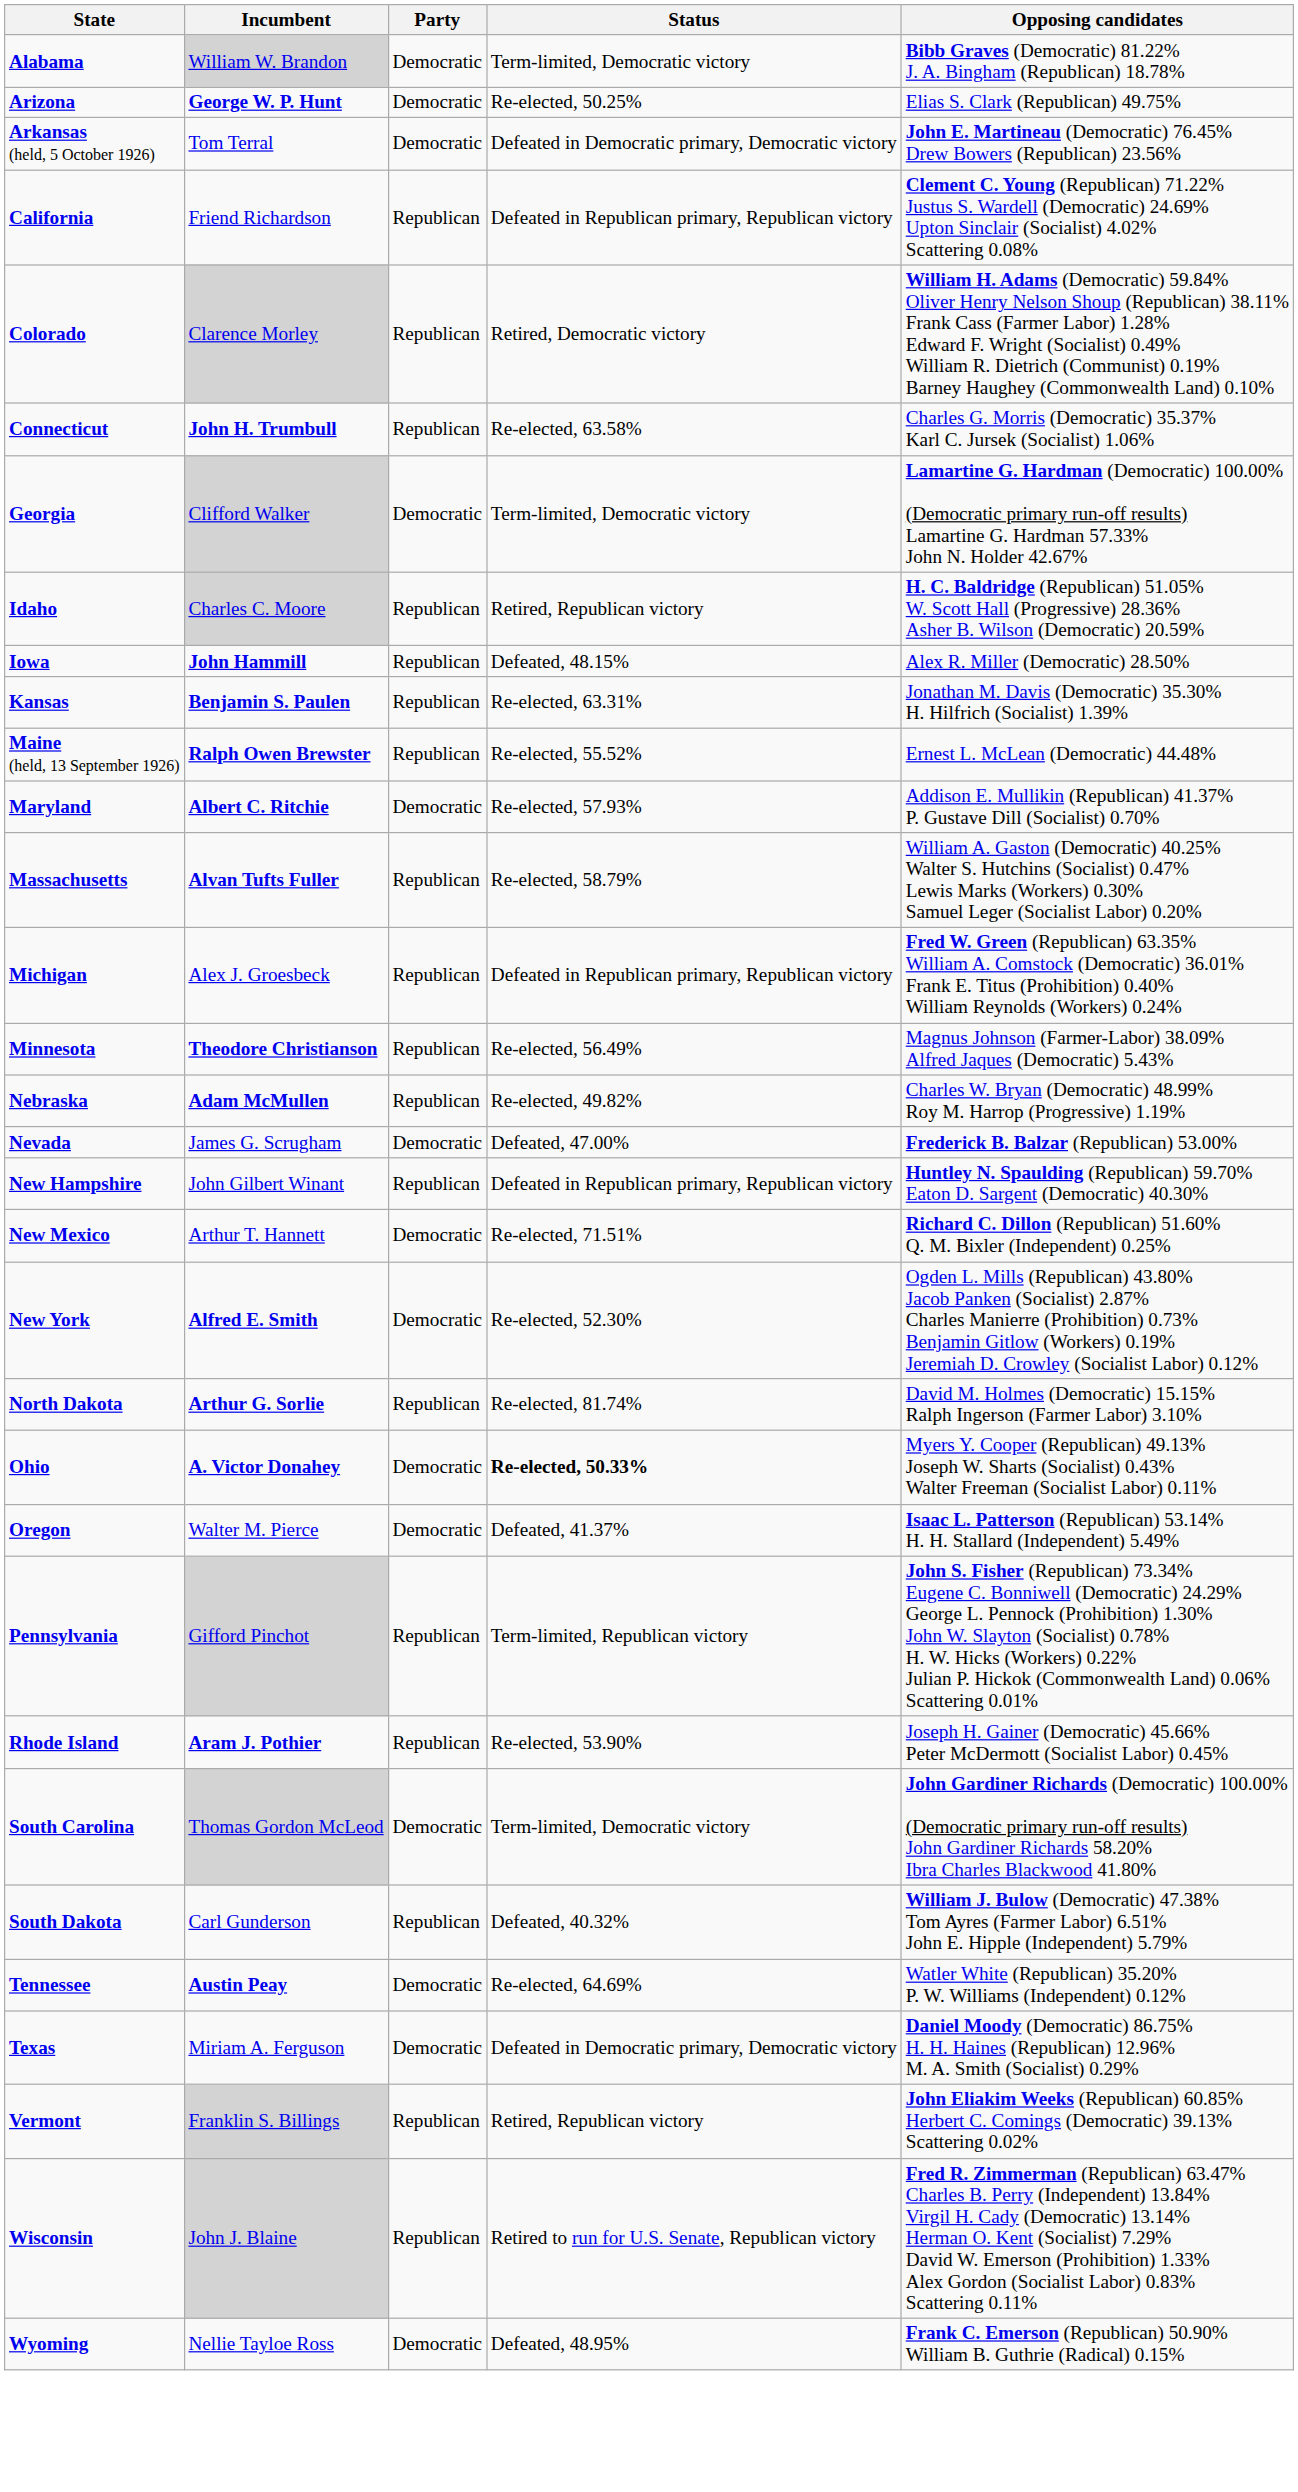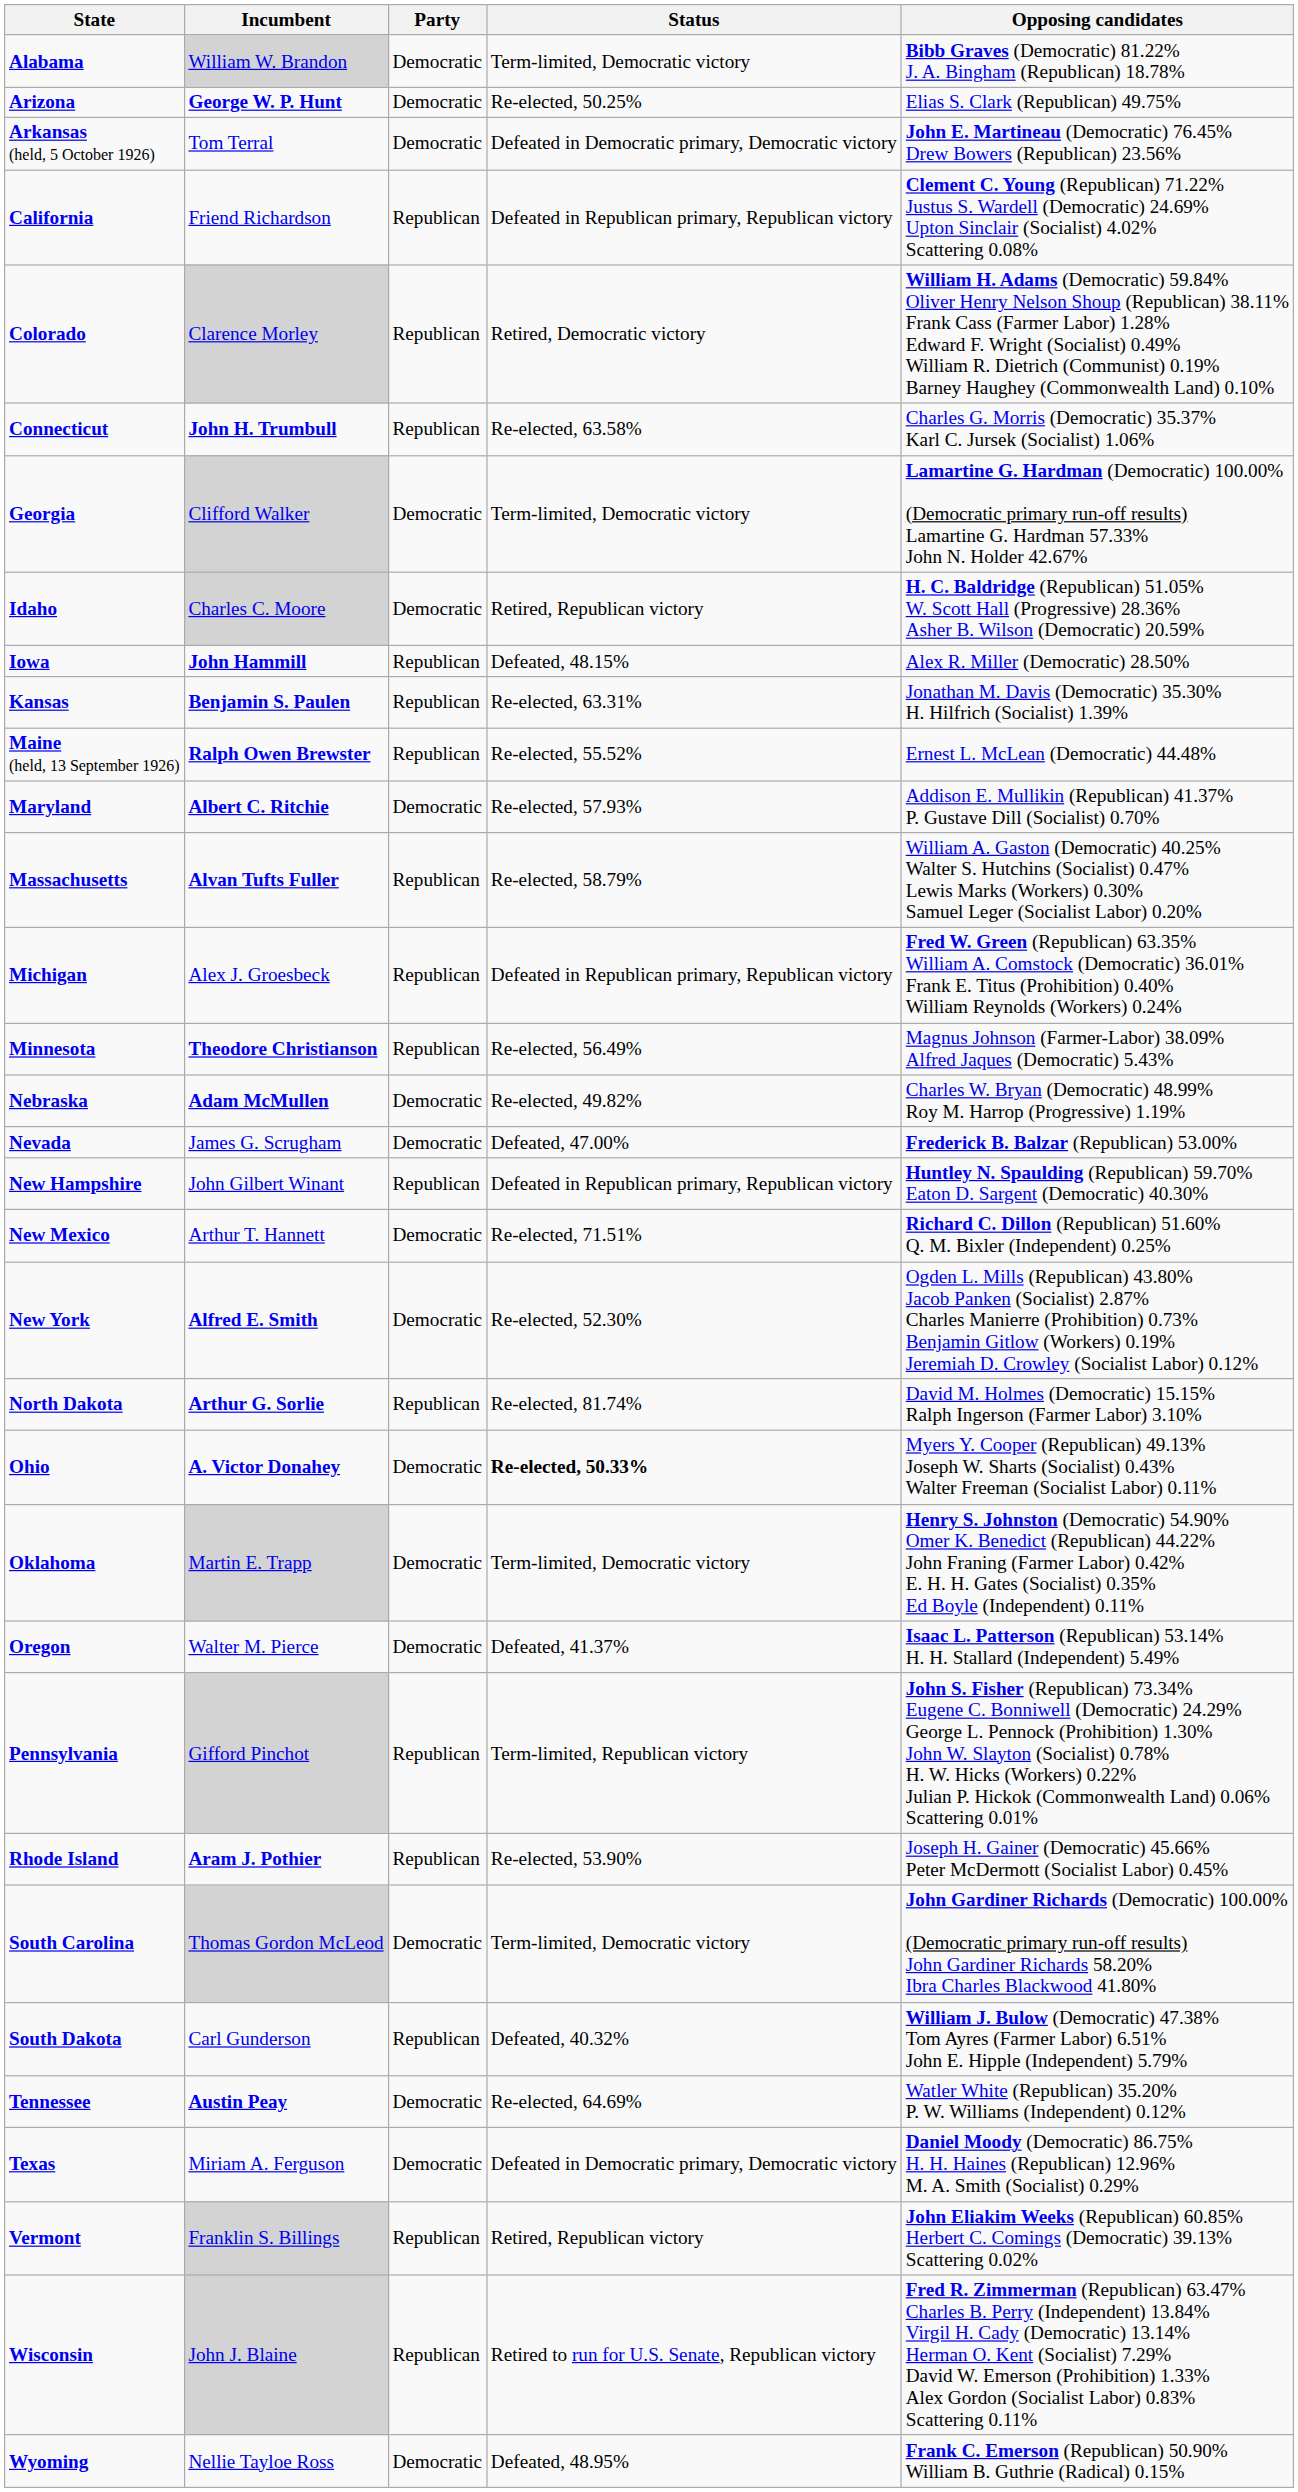 <table class="wikitable">
 <tr>
 <th>State</th>
 <th>Incumbent</th>
 <th>Party</th>
 <th>Status</th>
 <th>Opposing candidates</th>
 </tr>
 <tr>
 <td><strong><a href='#'>Alabama</a></strong></td>
 <td bgcolor="lightgrey"><a href='#'>William W. Brandon</a></td>
 <td>Democratic</td>
 <td>Term-limited, Democratic victory</td>
 <td><strong><a href='#'>Bibb Graves</a></strong> (Democratic) 81.22%<br><a href='#'>J. A. Bingham</a> (Republican) 18.78%<br></td>
 </tr>
 <tr>
 <td><strong><a href='#'>Arizona</a></strong></td>
 <td><strong><a href='#'>George W. P. Hunt</a></strong></td>
 <td>Democratic</td>
 <td>Re-elected, 50.25%</td>
 <td><a href='#'>Elias S. Clark</a> (Republican) 49.75%<br></td>
 </tr>
 <tr>
 <td><strong><a href='#'>Arkansas</a></strong><br><small>(held, 5 October 1926)</small></td>
 <td><a href='#'>Tom Terral</a></td>
 <td>Democratic</td>
 <td>Defeated in Democratic primary, Democratic victory</td>
 <td><strong><a href='#'>John E. Martineau</a></strong> (Democratic) 76.45%<br><a href='#'>Drew Bowers</a> (Republican) 23.56%<br></td>
 </tr>
 <tr>
 <td><strong><a href='#'>California</a></strong></td>
 <td><a href='#'>Friend Richardson</a></td>
 <td>Republican</td>
 <td>Defeated in Republican primary, Republican victory</td>
 <td><strong><a href='#'>Clement C. Young</a></strong> (Republican) 71.22%<br><a href='#'>Justus S. Wardell</a> (Democratic) 24.69%<br><a href='#'>Upton Sinclair</a> (Socialist) 4.02%<br>Scattering 0.08%<br></td>
 </tr>
 <tr>
 <td><strong><a href='#'>Colorado</a></strong></td>
 <td bgcolor="lightgrey"><a href='#'>Clarence Morley</a></td>
 <td>Republican</td>
 <td>Retired, Democratic victory</td>
 <td><strong><a href='#'>William H. Adams</a></strong> (Democratic) 59.84%<br><a href='#'>Oliver Henry Nelson Shoup</a> (Republican) 38.11%<br>Frank Cass (Farmer Labor) 1.28%<br>Edward F. Wright (Socialist) 0.49%<br>William R. Dietrich (Communist) 0.19%<br>Barney Haughey (Commonwealth Land) 0.10%<br></td>
 </tr>
 <tr>
 <td><strong><a href='#'>Connecticut</a></strong></td>
 <td><strong><a href='#'>John H. Trumbull</a></strong></td>
 <td>Republican</td>
 <td>Re-elected, 63.58%</td>
 <td><a href='#'>Charles G. Morris</a> (Democratic) 35.37%<br>Karl C. Jursek (Socialist) 1.06%<br></td>
 </tr>
 <tr>
 <td><strong><a href='#'>Georgia</a></strong></td>
 <td bgcolor="lightgrey"><a href='#'>Clifford Walker</a></td>
 <td>Democratic</td>
 <td>Term-limited, Democratic victory</td>
 <td><strong><a href='#'>Lamartine G. Hardman</a></strong> (Democratic) 100.00%<br><br><u>(Democratic primary run-off results)</u><br>Lamartine G. Hardman 57.33%<br>John N. Holder 42.67%<br></td>
 </tr>
 <tr>
 <td><strong><a href='#'>Idaho</a></strong></td>
 <td bgcolor="lightgrey"><a href='#'>Charles C. Moore</a></td>
-<td>Republican</td>
+<td>Democratic</td>
 <td>Retired, Republican victory</td>
 <td><strong><a href='#'>H. C. Baldridge</a></strong> (Republican) 51.05%<br><a href='#'>W. Scott Hall</a> (Progressive) 28.36%<br><a href='#'>Asher B. Wilson</a> (Democratic) 20.59%<br></td>
 </tr>
 <tr>
 <td><strong><a href='#'>Iowa</a></strong></td>
 <td><strong><a href='#'>John Hammill</a></strong></td>
 <td>Republican</td>
 <td>Defeated, 48.15%</td>
 <td><a href='#'>Alex R. Miller</a> (Democratic) 28.50%<br></td>
 </tr>
 <tr>
 <td><strong><a href='#'>Kansas</a></strong></td>
 <td><strong><a href='#'>Benjamin S. Paulen</a></strong></td>
 <td>Republican</td>
 <td>Re-elected, 63.31%</td>
 <td><a href='#'>Jonathan M. Davis</a> (Democratic) 35.30%<br>H. Hilfrich (Socialist) 1.39%<br></td>
 </tr>
 <tr>
 <td><strong><a href='#'>Maine</a></strong><br><small>(held, 13 September 1926)</small></td>
 <td><strong><a href='#'>Ralph Owen Brewster</a></strong></td>
 <td>Republican</td>
 <td>Re-elected, 55.52%</td>
 <td><a href='#'>Ernest L. McLean</a> (Democratic) 44.48%<br></td>
 </tr>
 <tr>
 <td><strong><a href='#'>Maryland</a></strong></td>
 <td><strong><a href='#'>Albert C. Ritchie</a></strong></td>
 <td>Democratic</td>
 <td>Re-elected, 57.93%</td>
 <td><a href='#'>Addison E. Mullikin</a> (Republican) 41.37%<br>P. Gustave Dill (Socialist) 0.70%<br></td>
 </tr>
 <tr>
 <td><strong><a href='#'>Massachusetts</a></strong></td>
 <td><strong><a href='#'>Alvan Tufts Fuller</a></strong></td>
 <td>Republican</td>
 <td>Re-elected, 58.79%</td>
 <td><a href='#'>William A. Gaston</a> (Democratic) 40.25%<br>Walter S. Hutchins (Socialist) 0.47%<br>Lewis Marks (Workers) 0.30%<br>Samuel Leger (Socialist Labor) 0.20%<br></td>
 </tr>
 <tr>
 <td><strong><a href='#'>Michigan</a></strong></td>
 <td><a href='#'>Alex J. Groesbeck</a></td>
 <td>Republican</td>
 <td>Defeated in Republican primary, Republican victory</td>
 <td><strong><a href='#'>Fred W. Green</a></strong> (Republican) 63.35%<br><a href='#'>William A. Comstock</a> (Democratic) 36.01%<br>Frank E. Titus (Prohibition) 0.40%<br>William Reynolds (Workers) 0.24%<br></td>
 </tr>
 <tr>
 <td><strong><a href='#'>Minnesota</a></strong></td>
 <td><strong><a href='#'>Theodore Christianson</a></strong></td>
 <td>Republican</td>
 <td>Re-elected, 56.49%</td>
 <td><a href='#'>Magnus Johnson</a> (Farmer-Labor) 38.09%<br><a href='#'>Alfred Jaques</a> (Democratic) 5.43%<br></td>
 </tr>
 <tr>
 <td><strong><a href='#'>Nebraska</a></strong></td>
 <td><strong><a href='#'>Adam McMullen</a></strong></td>
-<td>Republican</td>
+<td>Democratic</td>
 <td>Re-elected, 49.82%</td>
 <td><a href='#'>Charles W. Bryan</a> (Democratic) 48.99%<br>Roy M. Harrop (Progressive) 1.19%<br></td>
 </tr>
 <tr>
 <td><strong><a href='#'>Nevada</a></strong></td>
 <td><a href='#'>James G. Scrugham</a></td>
 <td>Democratic</td>
 <td>Defeated, 47.00%</td>
 <td><strong><a href='#'>Frederick B. Balzar</a></strong> (Republican) 53.00%<br></td>
 </tr>
 <tr>
 <td><strong><a href='#'>New Hampshire</a></strong></td>
 <td><a href='#'>John Gilbert Winant</a></td>
 <td>Republican</td>
 <td>Defeated in Republican primary, Republican victory</td>
 <td><strong><a href='#'>Huntley N. Spaulding</a></strong> (Republican) 59.70%<br><a href='#'>Eaton D. Sargent</a> (Democratic) 40.30%<br></td>
 </tr>
 <tr>
 <td><strong><a href='#'>New Mexico</a></strong></td>
 <td><a href='#'>Arthur T. Hannett</a></td>
 <td>Democratic</td>
 <td>Re-elected, 71.51%</td>
 <td><strong><a href='#'>Richard C. Dillon</a></strong> (Republican) 51.60%<br>Q. M. Bixler (Independent) 0.25%<br></td>
 </tr>
 <tr>
 <td><strong><a href='#'>New York</a></strong></td>
 <td><strong><a href='#'>Alfred E. Smith</a></strong></td>
 <td>Democratic</td>
 <td>Re-elected, 52.30%</td>
 <td><a href='#'>Ogden L. Mills</a> (Republican) 43.80%<br><a href='#'>Jacob Panken</a> (Socialist) 2.87%<br>Charles Manierre (Prohibition) 0.73%<br><a href='#'>Benjamin Gitlow</a> (Workers) 0.19%<br><a href='#'>Jeremiah D. Crowley</a> (Socialist Labor) 0.12%<br></td>
 </tr>
 <tr>
 <td><strong><a href='#'>North Dakota</a></strong></td>
 <td><strong><a href='#'>Arthur G. Sorlie</a></strong></td>
 <td>Republican</td>
 <td>Re-elected, 81.74%</td>
 <td><a href='#'>David M. Holmes</a> (Democratic) 15.15%<br>Ralph Ingerson (Farmer Labor) 3.10%<br></td>
 </tr>
 <tr>
 <td><strong><a href='#'>Ohio</a></strong></td>
 <td><strong><a href='#'>A. Victor Donahey</a></strong></td>
 <td>Democratic</td>
 <td><strong>Re-elected, 50.33%</strong></td>
 <td><a href='#'>Myers Y. Cooper</a> (Republican) 49.13%<br>Joseph W. Sharts (Socialist) 0.43%<br>Walter Freeman (Socialist Labor) 0.11%<br></td>
+</tr>
+<tr>
+<td><strong><a href='#'>Oklahoma</a></strong></td>
+<td bgcolor="lightgrey"><a href='#'>Martin E. Trapp</a></td>
+<td>Democratic</td>
+<td>Term-limited, Democratic victory</td>
+<td><strong><a href='#'>Henry S. Johnston</a></strong> (Democratic) 54.90%<br><a href='#'>Omer K. Benedict</a> (Republican) 44.22%<br>John Franing (Farmer Labor) 0.42%<br>E. H. H. Gates (Socialist) 0.35%<br><a href='#'>Ed Boyle</a> (Independent) 0.11%<br></td>
 </tr>
 <tr>
 <td><strong><a href='#'>Oregon</a></strong></td>
 <td><a href='#'>Walter M. Pierce</a></td>
 <td>Democratic</td>
 <td>Defeated, 41.37%</td>
 <td><strong><a href='#'>Isaac L. Patterson</a></strong> (Republican) 53.14%<br>H. H. Stallard (Independent) 5.49%<br></td>
 </tr>
 <tr>
 <td><strong><a href='#'>Pennsylvania</a></strong></td>
 <td bgcolor="lightgrey"><a href='#'>Gifford Pinchot</a></td>
 <td>Republican</td>
 <td>Term-limited, Republican victory</td>
 <td><strong><a href='#'>John S. Fisher</a></strong> (Republican) 73.34%<br><a href='#'>Eugene C. Bonniwell</a> (Democratic) 24.29%<br>George L. Pennock (Prohibition) 1.30%<br><a href='#'>John W. Slayton</a> (Socialist) 0.78%<br>H. W. Hicks (Workers) 0.22%<br>Julian P. Hickok (Commonwealth Land) 0.06%<br>Scattering 0.01%<br></td>
 </tr>
 <tr>
 <td><strong><a href='#'>Rhode Island</a></strong></td>
 <td><strong><a href='#'>Aram J. Pothier</a></strong></td>
 <td>Republican</td>
 <td>Re-elected, 53.90%</td>
 <td><a href='#'>Joseph H. Gainer</a> (Democratic) 45.66%<br>Peter McDermott (Socialist Labor) 0.45%<br></td>
 </tr>
 <tr>
 <td><strong><a href='#'>South Carolina</a></strong></td>
 <td bgcolor="lightgrey"><a href='#'>Thomas Gordon McLeod</a></td>
 <td>Democratic</td>
 <td>Term-limited, Democratic victory</td>
 <td><strong><a href='#'>John Gardiner Richards</a></strong> (Democratic) 100.00%<br><br><u>(Democratic primary run-off results)</u><br><a href='#'>John Gardiner Richards</a> 58.20%<br><a href='#'>Ibra Charles Blackwood</a> 41.80%<br></td>
 </tr>
 <tr>
 <td><strong><a href='#'>South Dakota</a></strong></td>
 <td><a href='#'>Carl Gunderson</a></td>
 <td>Republican</td>
 <td>Defeated, 40.32%</td>
 <td><strong><a href='#'>William J. Bulow</a></strong> (Democratic) 47.38%<br>Tom Ayres (Farmer Labor) 6.51%<br>John E. Hipple (Independent) 5.79%<br></td>
 </tr>
 <tr>
 <td><strong><a href='#'>Tennessee</a></strong></td>
 <td><strong><a href='#'>Austin Peay</a></strong></td>
 <td>Democratic</td>
 <td>Re-elected, 64.69%</td>
 <td><a href='#'>Watler White</a> (Republican) 35.20%<br>P. W. Williams (Independent) 0.12%<br></td>
 </tr>
 <tr>
 <td><strong><a href='#'>Texas</a></strong></td>
 <td><a href='#'>Miriam A. Ferguson</a></td>
 <td>Democratic</td>
 <td>Defeated in Democratic primary, Democratic victory</td>
 <td><strong><a href='#'>Daniel Moody</a></strong> (Democratic) 86.75%<br><a href='#'>H. H. Haines</a> (Republican) 12.96%<br>M. A. Smith (Socialist) 0.29%<br></td>
 </tr>
 <tr>
 <td><strong><a href='#'>Vermont</a></strong></td>
 <td bgcolor="lightgrey"><a href='#'>Franklin S. Billings</a></td>
 <td>Republican</td>
 <td>Retired, Republican victory</td>
 <td><strong><a href='#'>John Eliakim Weeks</a></strong> (Republican) 60.85%<br><a href='#'>Herbert C. Comings</a> (Democratic) 39.13%<br>Scattering 0.02%<br></td>
 </tr>
 <tr>
 <td><strong><a href='#'>Wisconsin</a></strong></td>
 <td bgcolor="lightgrey"><a href='#'>John J. Blaine</a></td>
 <td>Republican</td>
 <td>Retired to <a href='#'>run for U.S. Senate</a>, Republican victory</td>
 <td><strong><a href='#'>Fred R. Zimmerman</a></strong> (Republican) 63.47%<br><a href='#'>Charles B. Perry</a> (Independent) 13.84%<br><a href='#'>Virgil H. Cady</a> (Democratic) 13.14%<br><a href='#'>Herman O. Kent</a> (Socialist) 7.29%<br>David W. Emerson (Prohibition) 1.33%<br>Alex Gordon (Socialist Labor) 0.83%<br>Scattering 0.11%<br></td>
 </tr>
 <tr>
 <td><strong><a href='#'>Wyoming</a></strong></td>
 <td><a href='#'>Nellie Tayloe Ross</a></td>
 <td>Democratic</td>
 <td>Defeated, 48.95%</td>
 <td><strong><a href='#'>Frank C. Emerson</a></strong> (Republican) 50.90%<br>William B. Guthrie (Radical) 0.15%<br></td>
 </tr>
 </table>
